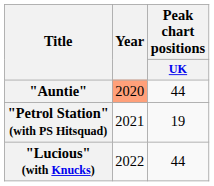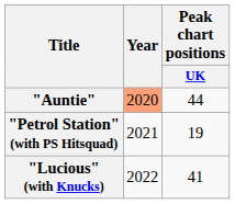 <table class="wikitable plainrowheaders" style="text-align:center;">
 <tr>
 <th scope="col" rowspan="2">Title</th>
 <th scope="col" rowspan="2">Year</th>
 <th scope="col" colspan="1">Peak chart positions</th>
 </tr>
 <tr>
 <th scope="col" style="width:3em;font-size:85%;"><a href='#'>UK</a><br></th>
 </tr>
 <tr>
 <th scope="row">"Auntie"</th>
 <td style="background: lightsalmon;">2020</td>
 <td>44</td>
 </tr>
 <tr>
 <th scope="row">"Petrol Station"<br><small>(with PS Hitsquad)</small></th>
 <td>2021</td>
 <td>19</td>
 </tr>
 <tr>
 <th scope="row">"Lucious"<br><small>(with <a href='#'>Knucks</a>)</small></th>
 <td>2022</td>
-<td>44</td>
+<td>41</td>
 </tr>
 </table>
